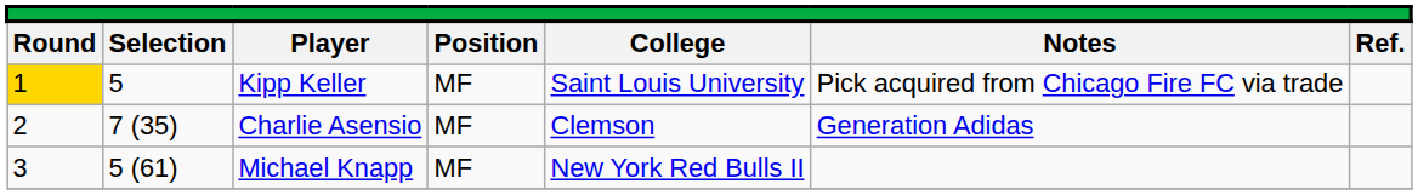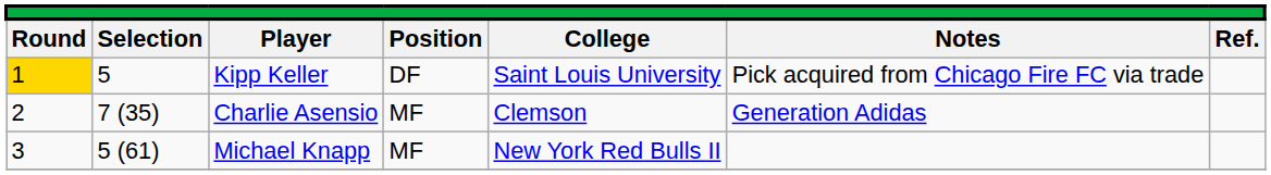 <table class="wikitable sortable" style="text-align:center; font-size:90%; text-align:left;">
 <tr style="border-spacing: 2px; border: 2px solid black;">
 <td colspan="7" bgcolor="#00AE42" color="#000000" border="#000000" align="center"><strong></strong></td>
 </tr>
 <tr>
 <th>Round</th>
 <th>Selection</th>
 <th>Player</th>
 <th>Position</th>
 <th>College</th>
 <th>Notes</th>
 <th>Ref.</th>
 </tr>
 <tr>
 <td style="background: gold;">1</td>
 <td>5</td>
 <td> <a href='#'>Kipp Keller</a></td>
-<td>MF</td>
+<td>DF</td>
 <td><a href='#'>Saint Louis University</a></td>
 <td>Pick acquired from <a href='#'>Chicago Fire FC</a> via trade</td>
 <td></td>
 </tr>
 <tr>
 <td>2</td>
 <td>7 (35)</td>
 <td>  <a href='#'>Charlie Asensio</a></td>
 <td>MF</td>
 <td><a href='#'>Clemson</a></td>
 <td><a href='#'>Generation Adidas</a></td>
 <td></td>
 </tr>
 <tr>
 <td>3</td>
 <td>5 (61)</td>
 <td>  <a href='#'>Michael Knapp</a></td>
 <td>MF</td>
 <td><a href='#'>New York Red Bulls II</a></td>
 <td></td>
 <td></td>
 </tr>
 <tr>
 </tr>
 </table>
